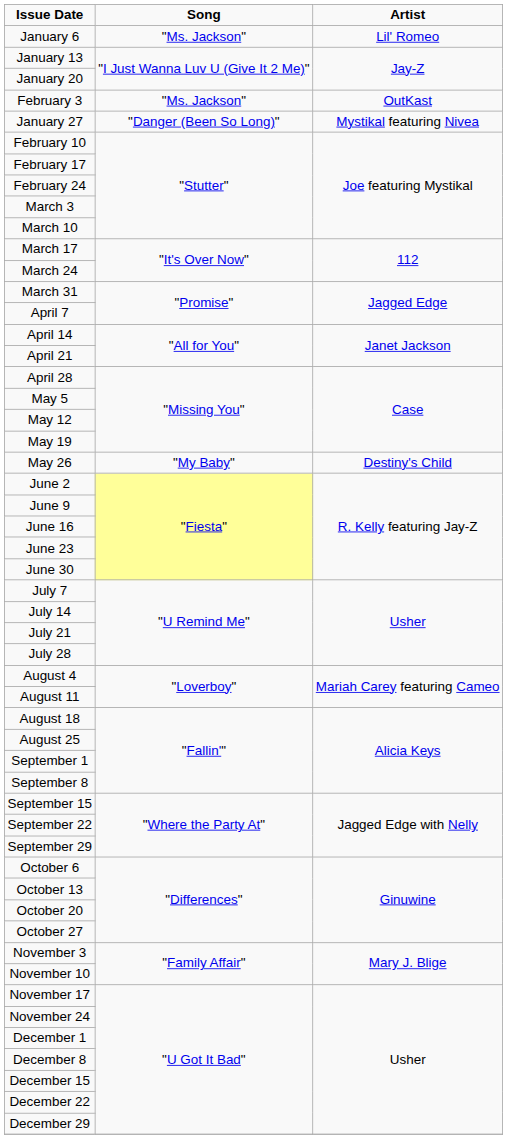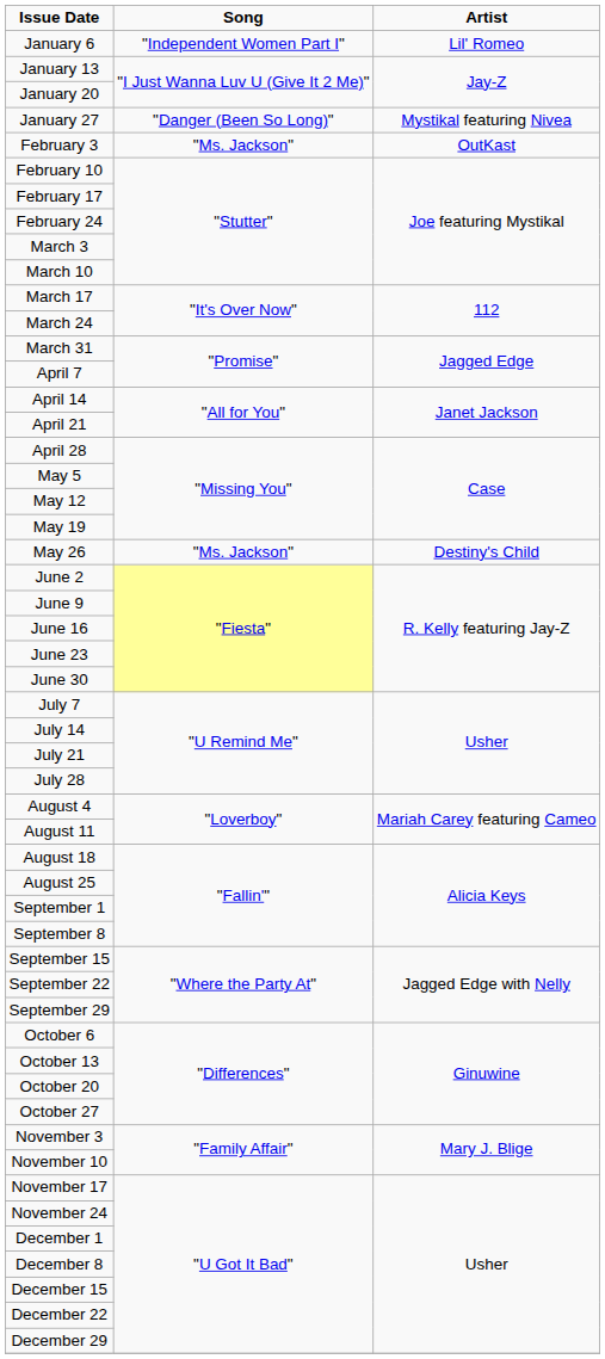 <table class="wikitable plainrowheaders" style="text-align: center">
 <tr>
 <td><strong>Issue Date</strong></td>
 <td><strong>Song</strong></td>
 <td><strong>Artist</strong></td>
 </tr>
 <tr>
 <td>January 6</td>
-<td>"<a href='#'>Ms. Jackson</a>"</td>
+<td>"<a href='#'>Independent Women Part I</a>"</td>
 <td><a href='#'>Lil' Romeo</a></td>
 </tr>
 <tr>
 <td>January 13</td>
 <td rowspan="2">"<a href='#'>I Just Wanna Luv U (Give It 2 Me)</a>"</td>
 <td rowspan="2"><a href='#'>Jay-Z</a></td>
 </tr>
 <tr>
 <td>January 20</td>
 </tr>
 <tr>
+<td>January 27</td>
+<td>"<a href='#'>Danger (Been So Long)</a>"</td>
+<td><a href='#'>Mystikal</a> featuring <a href='#'>Nivea</a></td>
+</tr>
+<tr>
 <td>February 3</td>
 <td>"<a href='#'>Ms. Jackson</a>"</td>
 <td><a href='#'>OutKast</a></td>
-</tr>
-<tr>
-<td>January 27</td>
-<td>"<a href='#'>Danger (Been So Long)</a>"</td>
-<td><a href='#'>Mystikal</a> featuring <a href='#'>Nivea</a></td>
 </tr>
 <tr>
 <td>February 10</td>
 <td rowspan="5">"<a href='#'>Stutter</a>"</td>
 <td rowspan="5"><a href='#'>Joe</a> featuring Mystikal</td>
 </tr>
 <tr>
 <td>February 17</td>
 </tr>
 <tr>
 <td>February 24</td>
 </tr>
 <tr>
 <td>March 3</td>
 </tr>
 <tr>
 <td>March 10</td>
 </tr>
 <tr>
 <td>March 17</td>
 <td rowspan="2">"<a href='#'>It's Over Now</a>"</td>
 <td rowspan="2"><a href='#'>112</a></td>
 </tr>
 <tr>
 <td>March 24</td>
 </tr>
 <tr>
 <td>March 31</td>
 <td rowspan="2">"<a href='#'>Promise</a>"</td>
 <td rowspan="2"><a href='#'>Jagged Edge</a></td>
 </tr>
 <tr>
 <td>April 7</td>
 </tr>
 <tr>
 <td>April 14</td>
 <td rowspan="2">"<a href='#'>All for You</a>"</td>
 <td rowspan="2"><a href='#'>Janet Jackson</a></td>
 </tr>
 <tr>
 <td>April 21</td>
 </tr>
 <tr>
 <td>April 28</td>
 <td rowspan="4">"<a href='#'>Missing You</a>"</td>
 <td rowspan="4"><a href='#'>Case</a></td>
 </tr>
 <tr>
 <td>May 5</td>
 </tr>
 <tr>
 <td>May 12</td>
 </tr>
 <tr>
 <td>May 19</td>
 </tr>
 <tr>
 <td>May 26</td>
-<td>"<a href='#'>My Baby</a>"</td>
+<td>"<a href='#'>Ms. Jackson</a>"</td>
 <td><a href='#'>Destiny's Child</a></td>
 </tr>
 <tr>
 <td>June 2</td>
 <td bgcolor=#FFFF99 rowspan="5">"<a href='#'>Fiesta</a>" </td>
 <td rowspan="5"><a href='#'>R. Kelly</a> featuring Jay-Z</td>
 </tr>
 <tr>
 <td>June 9</td>
 </tr>
 <tr>
 <td>June 16</td>
 </tr>
 <tr>
 <td>June 23</td>
 </tr>
 <tr>
 <td>June 30</td>
 </tr>
 <tr>
 <td>July 7</td>
 <td rowspan="4">"<a href='#'>U Remind Me</a>"</td>
 <td rowspan="4"><a href='#'>Usher</a></td>
 </tr>
 <tr>
 <td>July 14</td>
 </tr>
 <tr>
 <td>July 21</td>
 </tr>
 <tr>
 <td>July 28</td>
 </tr>
 <tr>
 <td>August 4</td>
 <td rowspan="2">"<a href='#'>Loverboy</a>"</td>
 <td rowspan="2"><a href='#'>Mariah Carey</a> featuring <a href='#'>Cameo</a></td>
 </tr>
 <tr>
 <td>August 11</td>
 </tr>
 <tr>
 <td>August 18</td>
 <td rowspan="4">"<a href='#'>Fallin'</a>"</td>
 <td rowspan="4"><a href='#'>Alicia Keys</a></td>
 </tr>
 <tr>
 <td>August 25</td>
 </tr>
 <tr>
 <td>September 1</td>
 </tr>
 <tr>
 <td>September 8</td>
 </tr>
 <tr>
 <td>September 15</td>
 <td rowspan="3">"<a href='#'>Where the Party At</a>"</td>
 <td rowspan="3">Jagged Edge with <a href='#'>Nelly</a></td>
 </tr>
 <tr>
 <td>September 22</td>
 </tr>
 <tr>
 <td>September 29</td>
 </tr>
 <tr>
 <td>October 6</td>
 <td rowspan="4">"<a href='#'>Differences</a>"</td>
 <td rowspan="4"><a href='#'>Ginuwine</a></td>
 </tr>
 <tr>
 <td>October 13</td>
 </tr>
 <tr>
 <td>October 20</td>
 </tr>
 <tr>
 <td>October 27</td>
 </tr>
 <tr>
 <td>November 3</td>
 <td rowspan="2">"<a href='#'>Family Affair</a>"</td>
 <td rowspan="2"><a href='#'>Mary J. Blige</a></td>
 </tr>
 <tr>
 <td>November 10</td>
 </tr>
 <tr>
 <td>November 17</td>
 <td rowspan="7">"<a href='#'>U Got It Bad</a>"</td>
 <td rowspan="7">Usher</td>
 </tr>
 <tr>
 <td>November 24</td>
 </tr>
 <tr>
 <td>December 1</td>
 </tr>
 <tr>
 <td>December 8</td>
 </tr>
 <tr>
 <td>December 15</td>
 </tr>
 <tr>
 <td>December 22</td>
 </tr>
 <tr>
 <td>December 29</td>
 </tr>
 <tr>
 </tr>
 </table>
